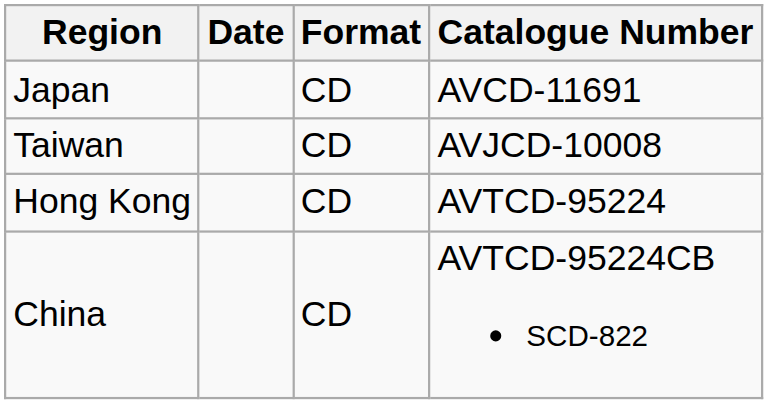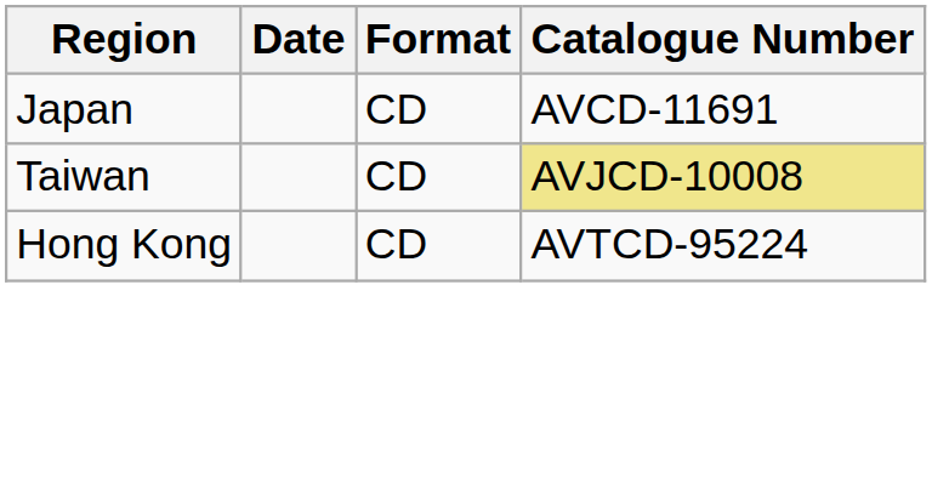 <table class="wikitable">
 <tr>
 <th>Region</th>
 <th>Date</th>
 <th>Format</th>
 <th>Catalogue Number</th>
 </tr>
 <tr>
 <td>Japan</td>
 <td></td>
 <td>CD</td>
 <td>AVCD-11691</td>
 </tr>
 <tr>
 <td>Taiwan</td>
 <td></td>
 <td>CD</td>
-<td>AVJCD-10008</td>
+<td style="background: khaki;">AVJCD-10008</td>
 </tr>
 <tr>
 <td>Hong Kong</td>
 <td></td>
 <td>CD</td>
 <td>AVTCD-95224</td>
 </tr>
-<tr>
-<td>China</td>
-<td></td>
-<td>CD</td>
-<td>AVTCD-95224CB<br><ul><li><small>SCD-822</small></li></ul></td>
-</tr>
 </table>
